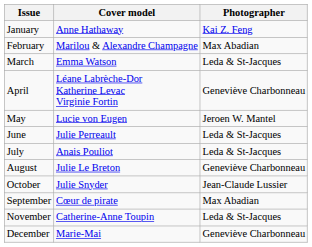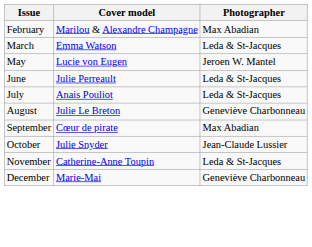 <table class="sortable wikitable">
 <tr>
 <th>Issue</th>
 <th>Cover model</th>
 <th>Photographer</th>
-</tr>
-<tr>
-<td>January</td>
-<td><a href='#'>Anne Hathaway</a></td>
-<td><a href='#'>Kai Z. Feng</a></td>
 </tr>
 <tr>
 <td>February</td>
 <td><a href='#'>Marilou</a> & <a href='#'>Alexandre Champagne</a></td>
 <td>Max Abadian</td>
 </tr>
 <tr>
 <td>March</td>
 <td><a href='#'>Emma Watson</a></td>
 <td>Leda & St-Jacques</td>
-</tr>
-<tr>
-<td>April</td>
-<td><a href='#'>Léane Labrèche-Dor</a><br><a href='#'>Katherine Levac</a><br><a href='#'>Virginie Fortin</a></td>
-<td>Geneviève Charbonneau</td>
 </tr>
 <tr>
 <td>May</td>
 <td><a href='#'>Lucie von Eugen</a></td>
 <td>Jeroen W. Mantel</td>
 </tr>
 <tr>
 <td>June</td>
 <td><a href='#'>Julie Perreault</a></td>
 <td>Leda & St-Jacques</td>
 </tr>
 <tr>
 <td>July</td>
 <td><a href='#'>Anais Pouliot</a></td>
 <td>Leda & St-Jacques</td>
 </tr>
 <tr>
 <td>August</td>
 <td><a href='#'>Julie Le Breton</a></td>
 <td>Geneviève Charbonneau</td>
 </tr>
 <tr>
+<td>September</td>
+<td><a href='#'>Cœur de pirate</a></td>
+<td>Max Abadian</td>
+</tr>
+<tr>
 <td>October</td>
 <td><a href='#'>Julie Snyder</a></td>
 <td>Jean-Claude Lussier</td>
-</tr>
-<tr>
-<td>September</td>
-<td><a href='#'>Cœur de pirate</a></td>
-<td>Max Abadian</td>
 </tr>
 <tr>
 <td>November</td>
 <td><a href='#'>Catherine-Anne Toupin</a></td>
 <td>Leda & St-Jacques</td>
 </tr>
 <tr>
 <td>December</td>
 <td><a href='#'>Marie-Mai</a></td>
 <td>Geneviève Charbonneau</td>
 </tr>
 </table>
